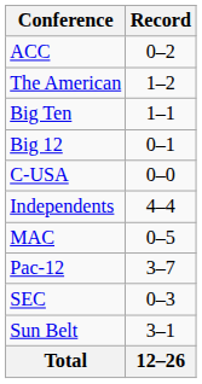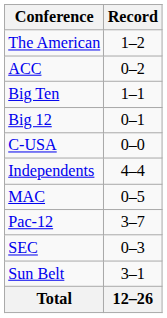 <table class="wikitable">
 <tr>
 <th>Conference</th>
 <th>Record</th>
 </tr>
 <tr>
+<td><a href='#'>The American</a></td>
+<td align=center>1–2</td>
+</tr>
+<tr>
 <td><a href='#'>ACC</a></td>
 <td align=center>0–2</td>
-</tr>
-<tr>
-<td><a href='#'>The American</a></td>
-<td align=center>1–2</td>
 </tr>
 <tr>
 <td><a href='#'>Big Ten</a></td>
 <td align=center>1–1</td>
 </tr>
 <tr>
 <td><a href='#'>Big 12</a></td>
 <td align=center>0–1</td>
 </tr>
 <tr>
 <td><a href='#'>C-USA</a></td>
 <td align=center>0–0</td>
 </tr>
 <tr>
 <td><a href='#'>Independents</a></td>
 <td align=center>4–4</td>
 </tr>
 <tr>
 <td><a href='#'>MAC</a></td>
 <td align=center>0–5</td>
 </tr>
 <tr>
 <td><a href='#'>Pac-12</a></td>
 <td align=center>3–7</td>
 </tr>
 <tr>
 <td><a href='#'>SEC</a></td>
 <td align=center>0–3</td>
 </tr>
 <tr>
 <td><a href='#'>Sun Belt</a></td>
 <td align=center>3–1</td>
 </tr>
 <tr>
 <th>Total</th>
 <th>12–26</th>
 </tr>
 </table>
